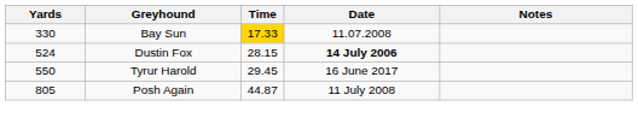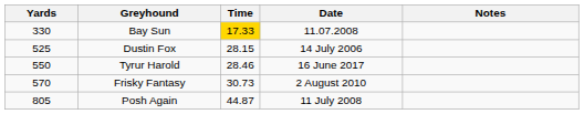 <table class="wikitable" style="font-size: 100%">
 <tr>
 <th width=100>Yards</th>
 <th width=200>Greyhound</th>
 <th width=50>Time</th>
 <th width=200>Date</th>
 <th width=250>Notes</th>
 </tr>
 <tr align=center>
 <td>330</td>
 <td>Bay Sun </td>
 <td style="background: gold;">17.33</td>
 <td>11.07.2008</td>
 <td></td>
 </tr>
 <tr align=center>
-<td>524</td>
+<td>525</td>
 <td>Dustin Fox</td>
 <td>28.15</td>
-<td><strong>14 July 2006</strong></td>
+<td>14 July 2006</td>
 <td></td>
 </tr>
 <tr align=center>
 <td>550</td>
 <td>Tyrur Harold</td>
-<td>29.45</td>
+<td>28.46</td>
 <td>16 June 2017</td>
+<td></td>
+</tr>
+<tr align=center>
+<td>570</td>
+<td>Frisky Fantasy</td>
+<td>30.73</td>
+<td>2 August 2010</td>
 <td></td>
 </tr>
 <tr align=center>
 <td>805</td>
 <td>Posh Again</td>
 <td>44.87</td>
 <td>11 July 2008</td>
 <td></td>
 </tr>
 </table>
